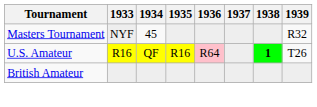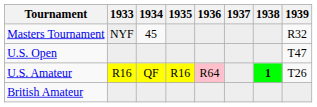 <table class="wikitable" style="font-size:95%;text-align:center;">
 <tr>
 <th>Tournament</th>
 <th>1933</th>
 <th>1934</th>
 <th>1935</th>
 <th>1936</th>
 <th>1937</th>
 <th>1938</th>
 <th>1939</th>
 </tr>
 <tr>
 <td align=left><a href='#'>Masters Tournament</a></td>
 <td style="background:#eeeeee;">NYF</td>
 <td>45</td>
 <td style="background:#eeeeee;"></td>
 <td style="background:#eeeeee;"></td>
 <td style="background:#eeeeee;"></td>
 <td style="background:#eeeeee;"></td>
 <td>R32</td>
 </tr>
 <tr>
+<td align=left><a href='#'>U.S. Open</a></td>
+<td style="background:#eeeeee;"></td>
+<td style="background:#eeeeee;"></td>
+<td style="background:#eeeeee;"></td>
+<td style="background:#eeeeee;"></td>
+<td style="background:#eeeeee;"></td>
+<td style="background:#eeeeee;"></td>
+<td>T47</td>
+</tr>
+<tr>
 <td align=left><a href='#'>U.S. Amateur</a></td>
 <td align="center" style="background:yellow;">R16</td>
 <td align="center" style="background:yellow;">QF</td>
 <td align="center" style="background:yellow;">R16</td>
 <td style="background: pink;">R64</td>
 <td style="background:#eeeeee;"></td>
 <td align="center" style="background:#00ff00;"><strong>1</strong></td>
 <td>T26</td>
 </tr>
 <tr>
 <td align=left><a href='#'>British Amateur</a></td>
 <td style="background:#eeeeee;"></td>
 <td style="background:#eeeeee;"></td>
 <td style="background:#eeeeee;"></td>
 <td style="background:#eeeeee;"></td>
 <td style="background:#eeeeee;"></td>
 <td style="background:#eeeeee;"></td>
 <td style="background:#eeeeee;"></td>
 </tr>
 </table>
